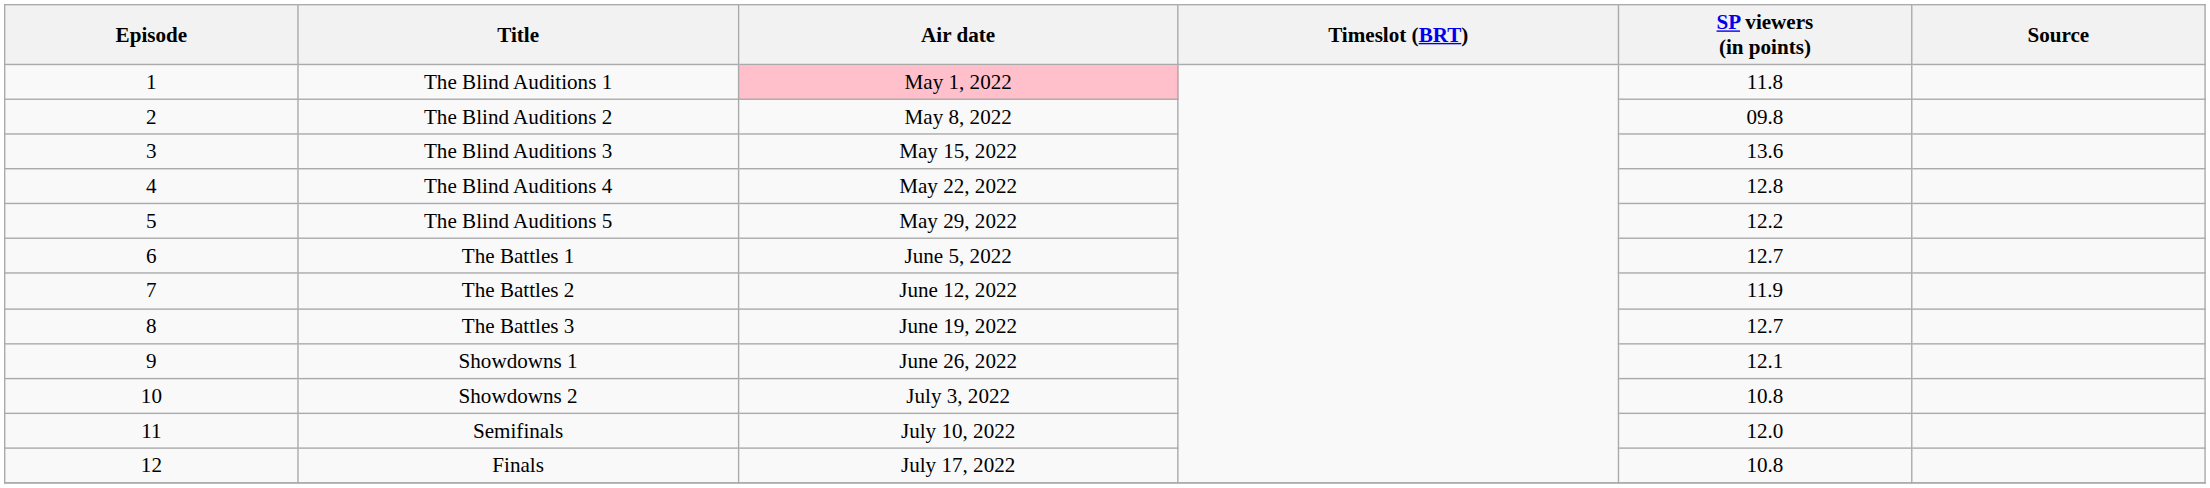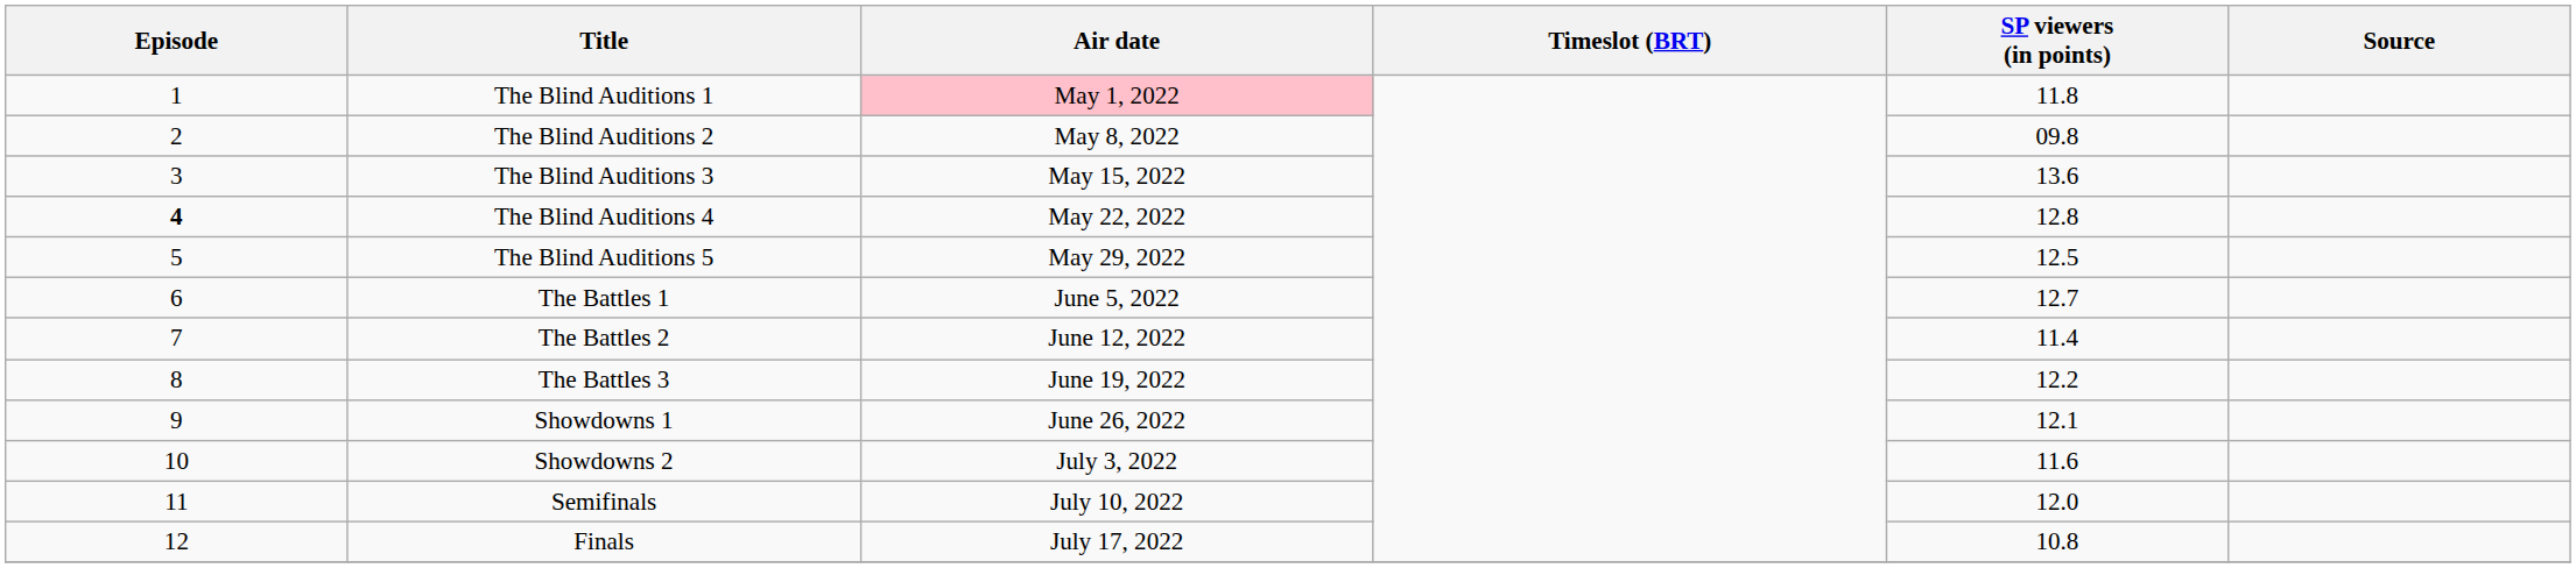 <table class="wikitable sortable" style="text-align:center; font-size:95%; width: 100%">
 <tr>
 <th width="05.0%">Episode</th>
 <th width="07.5%">Title</th>
 <th width="07.5%">Air date</th>
 <th width="07.5%">Timeslot (<a href='#'>BRT</a>)</th>
 <th width="05.0%"><a href='#'>SP</a> viewers<br>(in points)</th>
 <th width="05.0%">Source</th>
 </tr>
 <tr>
 <td>1</td>
 <td>The Blind Auditions 1</td>
 <td style="background: pink;">May 1, 2022</td>
 <td rowspan=12></td>
 <td>11.8</td>
 <td></td>
 </tr>
 <tr>
 <td>2</td>
 <td>The Blind Auditions 2</td>
 <td>May 8, 2022</td>
 <td>09.8</td>
 <td></td>
 </tr>
 <tr>
 <td>3</td>
 <td>The Blind Auditions 3</td>
 <td>May 15, 2022</td>
 <td>13.6</td>
 <td></td>
 </tr>
 <tr>
-<td>4</td>
+<td><strong>4</strong></td>
 <td>The Blind Auditions 4</td>
 <td>May 22, 2022</td>
 <td>12.8</td>
 <td></td>
 </tr>
 <tr>
 <td>5</td>
 <td>The Blind Auditions 5</td>
 <td>May 29, 2022</td>
-<td>12.2</td>
+<td>12.5</td>
 <td></td>
 </tr>
 <tr>
 <td>6</td>
 <td>The Battles 1</td>
 <td>June 5, 2022</td>
 <td>12.7</td>
 <td></td>
 </tr>
 <tr>
 <td>7</td>
 <td>The Battles 2</td>
 <td>June 12, 2022</td>
-<td>11.9</td>
+<td>11.4</td>
 <td></td>
 </tr>
 <tr>
 <td>8</td>
 <td>The Battles 3</td>
 <td>June 19, 2022</td>
-<td>12.7</td>
+<td>12.2</td>
 <td></td>
 </tr>
 <tr>
 <td>9</td>
 <td>Showdowns 1</td>
 <td>June 26, 2022</td>
 <td>12.1</td>
 <td></td>
 </tr>
 <tr>
 <td>10</td>
 <td>Showdowns 2</td>
 <td>July 3, 2022</td>
-<td>10.8</td>
+<td>11.6</td>
 <td></td>
 </tr>
 <tr>
 <td>11</td>
 <td>Semifinals</td>
 <td>July 10, 2022</td>
 <td>12.0</td>
 <td></td>
 </tr>
 <tr>
 <td>12</td>
 <td>Finals</td>
 <td>July 17, 2022</td>
 <td>10.8</td>
 <td></td>
 </tr>
 <tr>
 </tr>
 </table>
